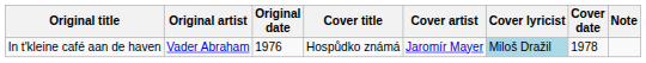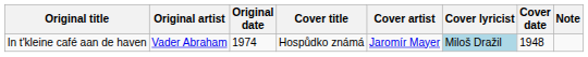 <table class="wikitable sortable">
 <tr>
 <th>Original title</th>
 <th>Original artist</th>
 <th nowrap=yes>Original<br> date</th>
 <th>Cover title</th>
 <th>Cover artist</th>
 <th>Cover lyricist</th>
 <th nowrap=yes>Cover<br> date</th>
 <th class=unsortable>Note</th>
 </tr>
 <tr>
 <td>In t'kleine café aan de haven</td>
 <td><a href='#'>Vader Abraham</a></td>
-<td>1976</td>
+<td>1974</td>
 <td>Hospůdko známá</td>
 <td><a href='#'>Jaromír Mayer</a></td>
 <td style="background: lightblue;">Miloš Dražil</td>
-<td>1978</td>
+<td>1948</td>
 <td></td>
 </tr>
 </table>
